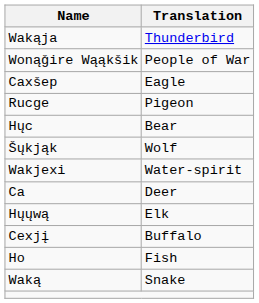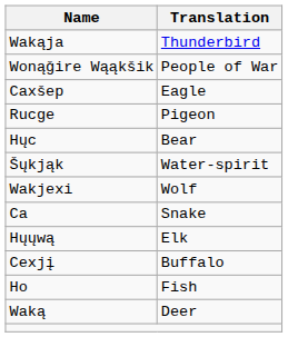 <table class="wikitable" style="float:right; clear:right; margin-left:1em">
 <tr>
 <th>Name</th>
 <th>Translation</th>
 </tr>
 <tr>
 <td>Wakąja</td>
 <td><a href='#'>Thunderbird</a></td>
 </tr>
 <tr>
 <td>Wonąǧire Wąąkšik</td>
 <td>People of War</td>
 </tr>
 <tr>
 <td>Caxšep</td>
 <td>Eagle</td>
 </tr>
 <tr>
 <td>Rucge</td>
 <td>Pigeon</td>
 </tr>
 <tr>
 <td>Hųc</td>
 <td>Bear</td>
 </tr>
 <tr>
 <td>Šųkjąk</td>
+<td>Water-spirit</td>
+</tr>
+<tr>
+<td>Wakjexi</td>
 <td>Wolf</td>
 </tr>
 <tr>
-<td>Wakjexi</td>
-<td>Water-spirit</td>
-</tr>
-<tr>
 <td>Ca</td>
-<td>Deer</td>
+<td>Snake</td>
 </tr>
 <tr>
 <td>Hųųwą</td>
 <td>Elk</td>
 </tr>
 <tr>
 <td>Cexjį</td>
 <td>Buffalo</td>
 </tr>
 <tr>
 <td>Ho</td>
 <td>Fish</td>
 </tr>
 <tr>
 <td>Waką</td>
-<td>Snake</td>
+<td>Deer</td>
 </tr>
 <tr>
 <td colspan=2></td>
 </tr>
 </table>
